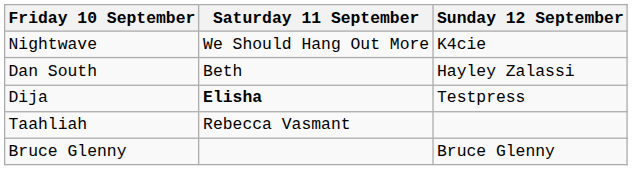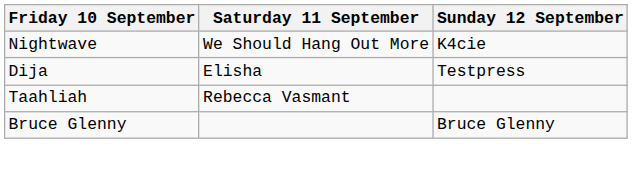 <table class="wikitable">
 <tr>
 <th>Friday 10 September</th>
 <th>Saturday 11 September</th>
 <th>Sunday 12 September</th>
 </tr>
 <tr>
 <td>Nightwave</td>
 <td>We Should Hang Out More</td>
 <td>K4cie</td>
 </tr>
 <tr>
-<td>Dan South</td>
-<td>Beth</td>
-<td>Hayley Zalassi</td>
-</tr>
-<tr>
 <td>Dija</td>
-<td><strong>Elisha</strong></td>
+<td>Elisha</td>
 <td>Testpress</td>
 </tr>
 <tr>
 <td>Taahliah</td>
 <td>Rebecca Vasmant</td>
 <td></td>
 </tr>
 <tr>
 <td>Bruce Glenny</td>
 <td></td>
 <td>Bruce Glenny</td>
 </tr>
 </table>
